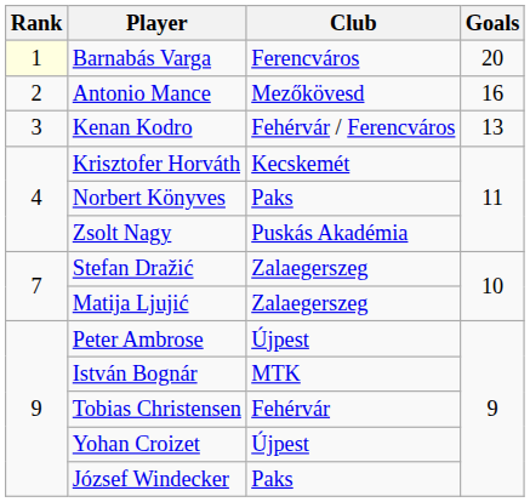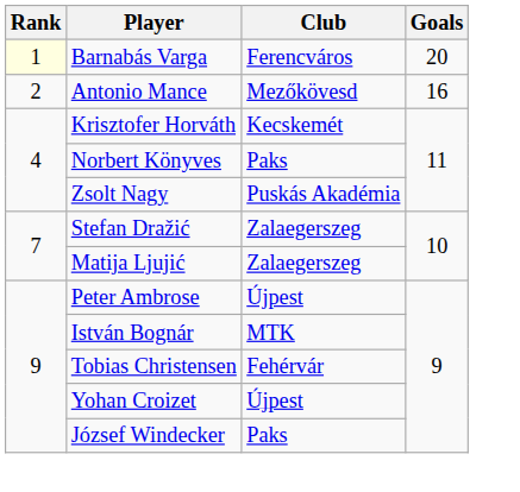 <table class="wikitable" style="text-align:center">
 <tr>
 <th>Rank</th>
 <th>Player</th>
 <th>Club</th>
 <th>Goals</th>
 </tr>
 <tr>
 <td style="background: lightyellow;">1</td>
 <td style="text-align:left"> <a href='#'>Barnabás Varga</a></td>
 <td style="text-align:left"><a href='#'>Ferencváros</a></td>
 <td>20</td>
 </tr>
 <tr>
 <td>2</td>
 <td style="text-align:left"> <a href='#'>Antonio Mance</a></td>
 <td style="text-align:left"><a href='#'>Mezőkövesd</a></td>
 <td>16</td>
-</tr>
-<tr>
-<td>3</td>
-<td style="text-align:left"> <a href='#'>Kenan Kodro</a></td>
-<td style="text-align:left"><a href='#'>Fehérvár</a> / <a href='#'>Ferencváros</a></td>
-<td>13</td>
 </tr>
 <tr>
 <td rowspan="3">4</td>
 <td style="text-align:left"> <a href='#'>Krisztofer Horváth</a></td>
 <td style="text-align:left"><a href='#'>Kecskemét</a></td>
 <td rowspan="3">11</td>
 </tr>
 <tr>
 <td style="text-align:left"> <a href='#'>Norbert Könyves</a></td>
 <td style="text-align:left"><a href='#'>Paks</a></td>
 </tr>
 <tr>
 <td style="text-align:left"> <a href='#'>Zsolt Nagy</a></td>
 <td style="text-align:left"><a href='#'>Puskás Akadémia</a></td>
 </tr>
 <tr>
 <td rowspan="2">7</td>
 <td style="text-align:left"> <a href='#'>Stefan Dražić</a></td>
 <td style="text-align:left"><a href='#'>Zalaegerszeg</a></td>
 <td rowspan="2">10</td>
 </tr>
 <tr>
 <td style="text-align:left"> <a href='#'>Matija Ljujić</a></td>
 <td style="text-align:left"><a href='#'>Zalaegerszeg</a></td>
 </tr>
 <tr>
 <td rowspan="5">9</td>
 <td style="text-align:left"> <a href='#'>Peter Ambrose</a></td>
 <td style="text-align:left"><a href='#'>Újpest</a></td>
 <td rowspan="5">9</td>
 </tr>
 <tr>
 <td style="text-align:left"> <a href='#'>István Bognár</a></td>
 <td style="text-align:left"><a href='#'>MTK</a></td>
 </tr>
 <tr>
 <td style="text-align:left"> <a href='#'>Tobias Christensen</a></td>
 <td style="text-align:left"><a href='#'>Fehérvár</a></td>
 </tr>
 <tr>
 <td style="text-align:left"> <a href='#'>Yohan Croizet</a></td>
 <td style="text-align:left"><a href='#'>Újpest</a></td>
 </tr>
 <tr>
 <td style="text-align:left"> <a href='#'>József Windecker</a></td>
 <td style="text-align:left"><a href='#'>Paks</a></td>
 </tr>
 </table>
